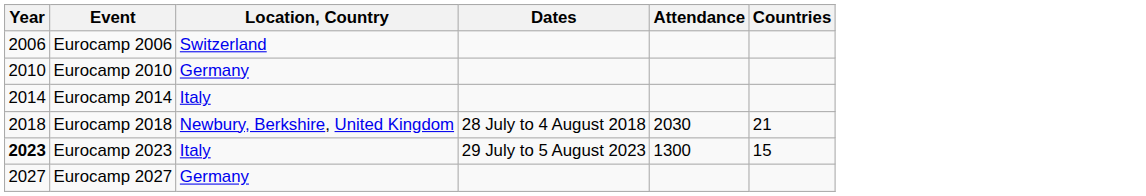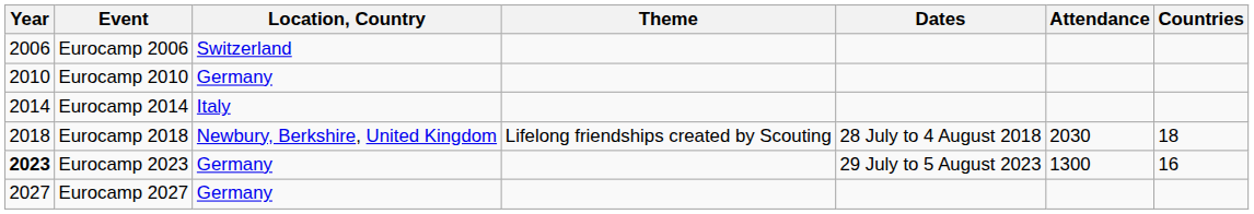 <table class="wikitable">
 <tr>
 <th>Year</th>
 <th>Event</th>
 <th>Location, Country</th>
+<th>Theme</th>
 <th>Dates</th>
 <th>Attendance</th>
 <th>Countries</th>
 </tr>
 <tr>
 <td>2006</td>
 <td>Eurocamp 2006</td>
 <td><a href='#'>Switzerland</a></td>
 <td></td>
 <td></td>
 <td></td>
+<td></td>
 </tr>
 <tr>
 <td>2010</td>
 <td>Eurocamp 2010</td>
 <td><a href='#'>Germany</a></td>
+<td></td>
 <td></td>
 <td></td>
 <td></td>
 </tr>
 <tr>
 <td>2014</td>
 <td>Eurocamp 2014</td>
 <td><a href='#'>Italy</a></td>
 <td></td>
 <td></td>
 <td></td>
+<td></td>
 </tr>
 <tr>
 <td>2018</td>
 <td>Eurocamp 2018</td>
 <td><a href='#'>Newbury, Berkshire</a>, <a href='#'>United Kingdom</a></td>
+<td>Lifelong friendships created by Scouting</td>
 <td>28 July to 4 August 2018</td>
 <td>2030</td>
-<td>21</td>
+<td>18</td>
 </tr>
 <tr>
 <td><strong>2023</strong></td>
 <td>Eurocamp 2023</td>
-<td><a href='#'>Italy</a></td>
+<td><a href='#'>Germany</a></td>
+<td></td>
 <td>29 July to 5 August 2023</td>
 <td>1300</td>
-<td>15</td>
+<td>16</td>
 </tr>
 <tr>
 <td>2027</td>
 <td>Eurocamp 2027</td>
 <td><a href='#'>Germany</a></td>
 <td></td>
 <td></td>
 <td></td>
+<td></td>
 </tr>
 </table>
